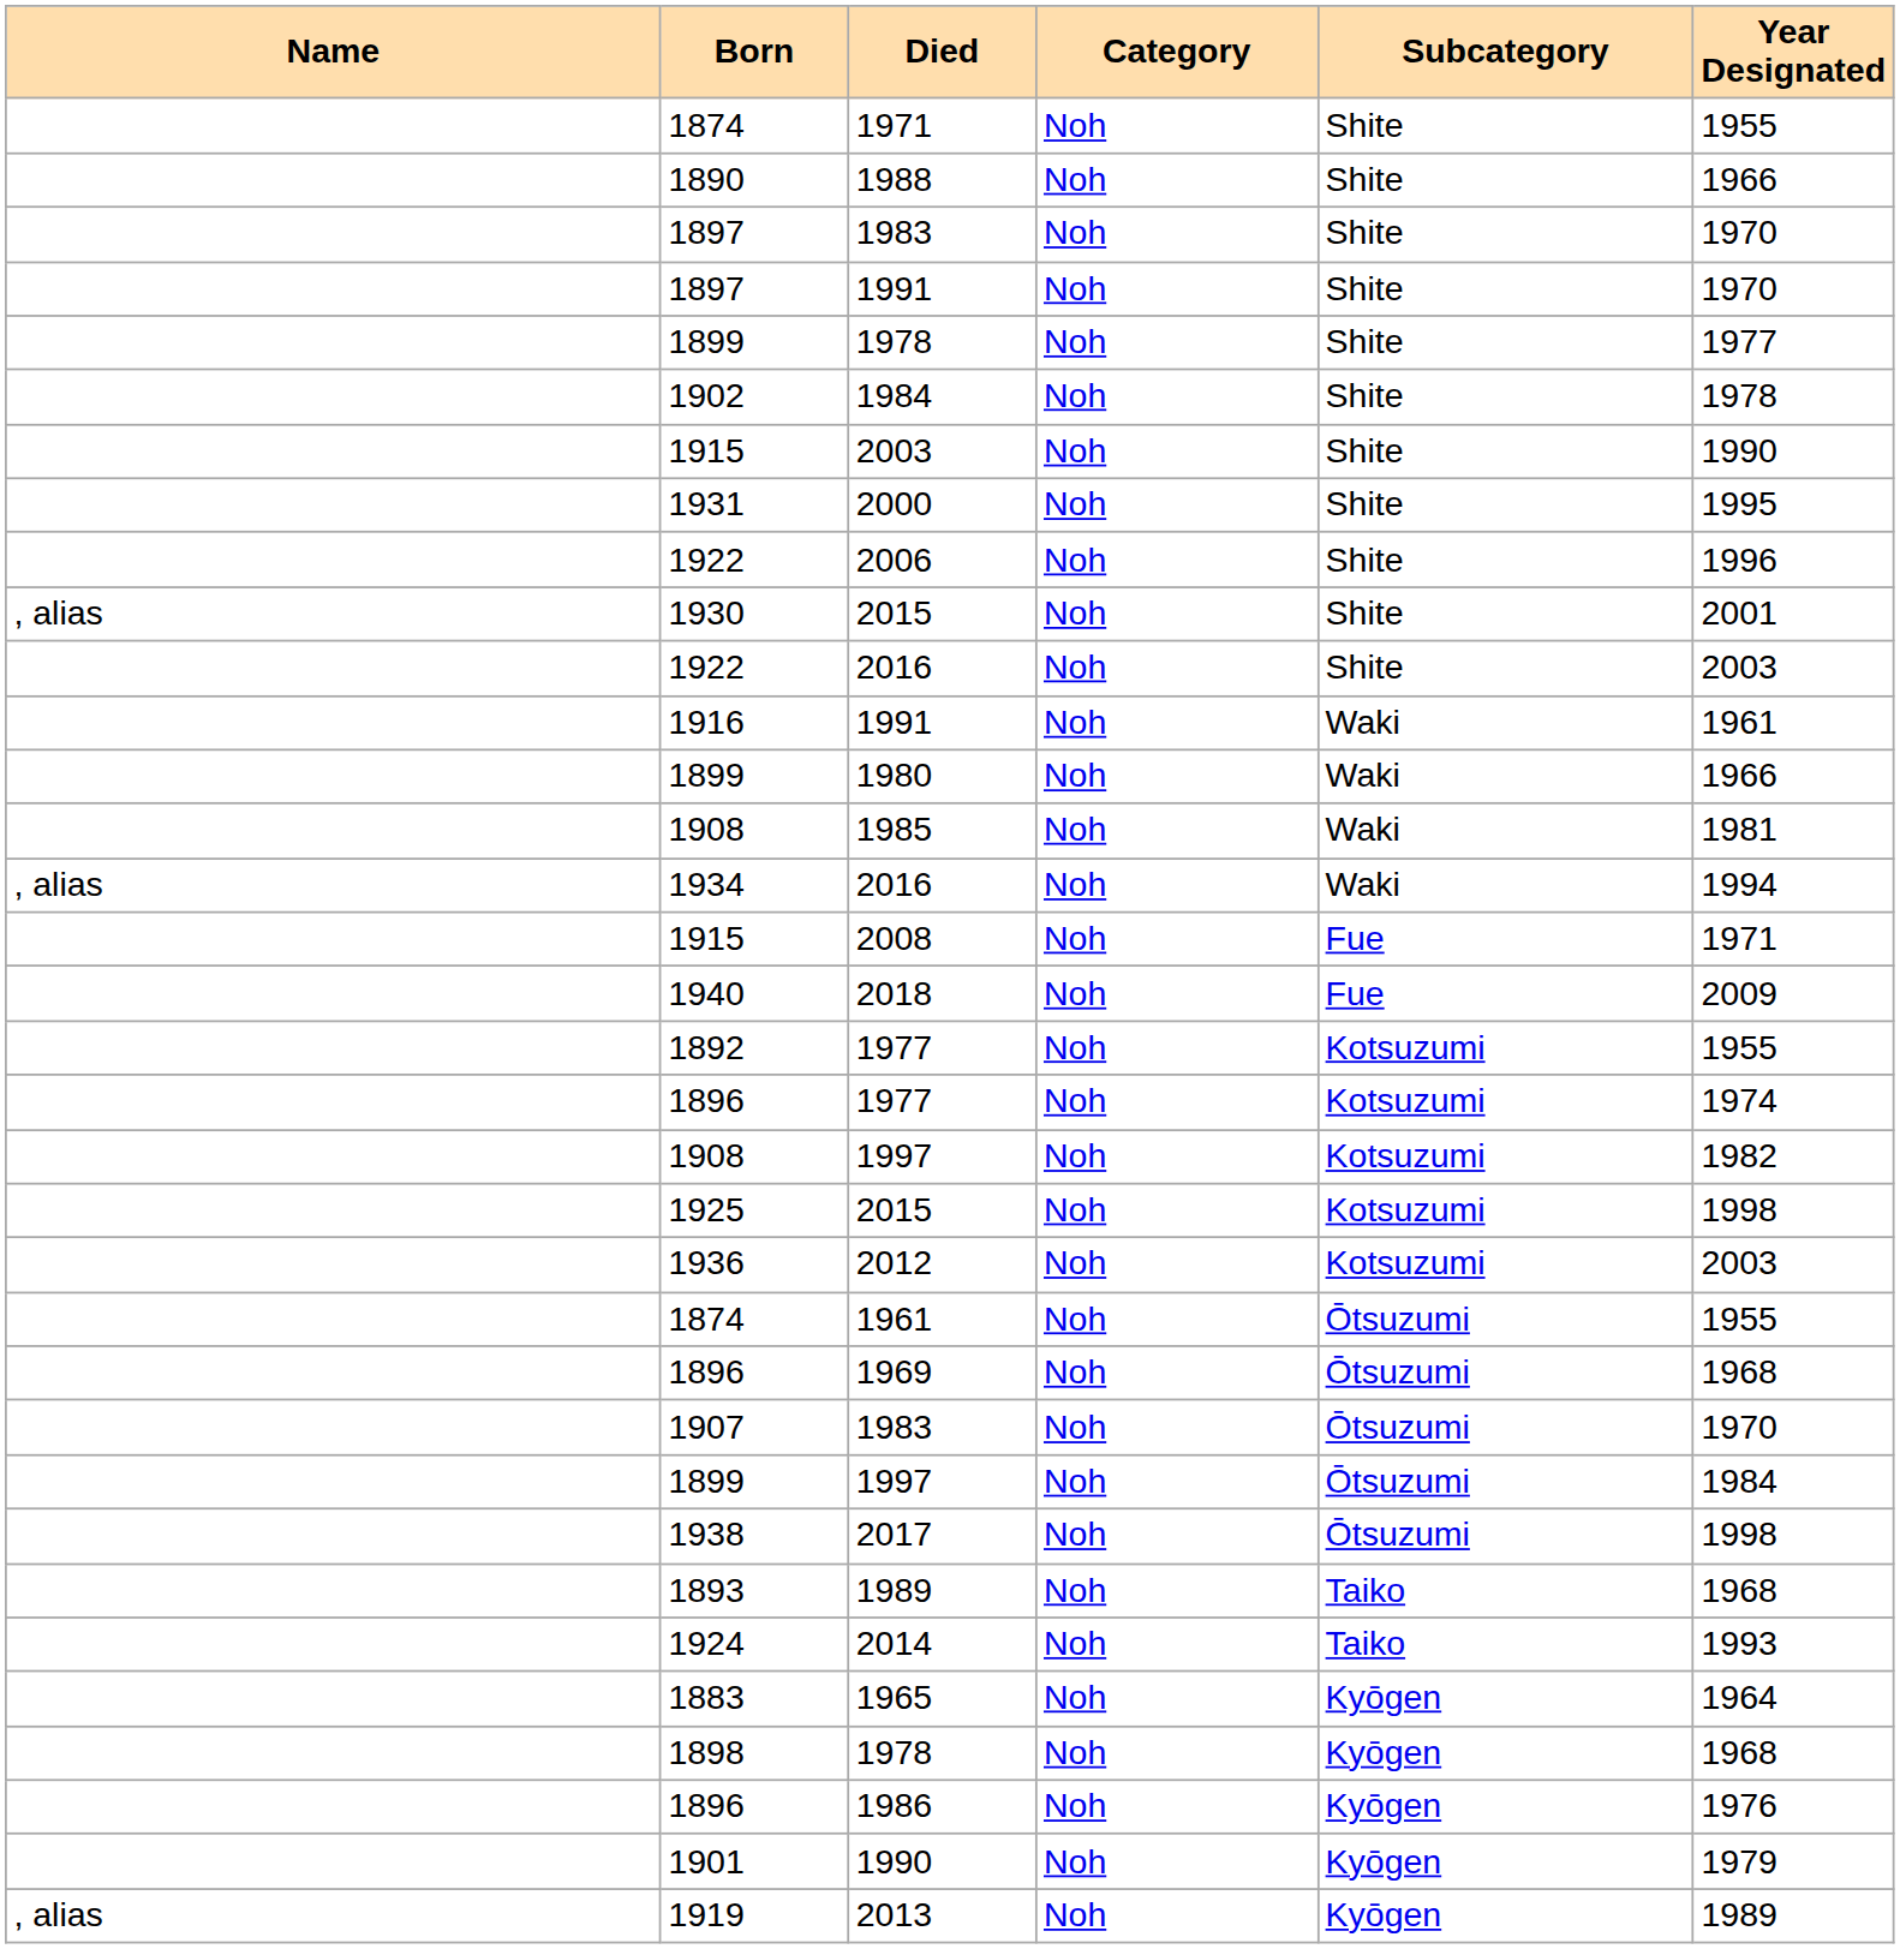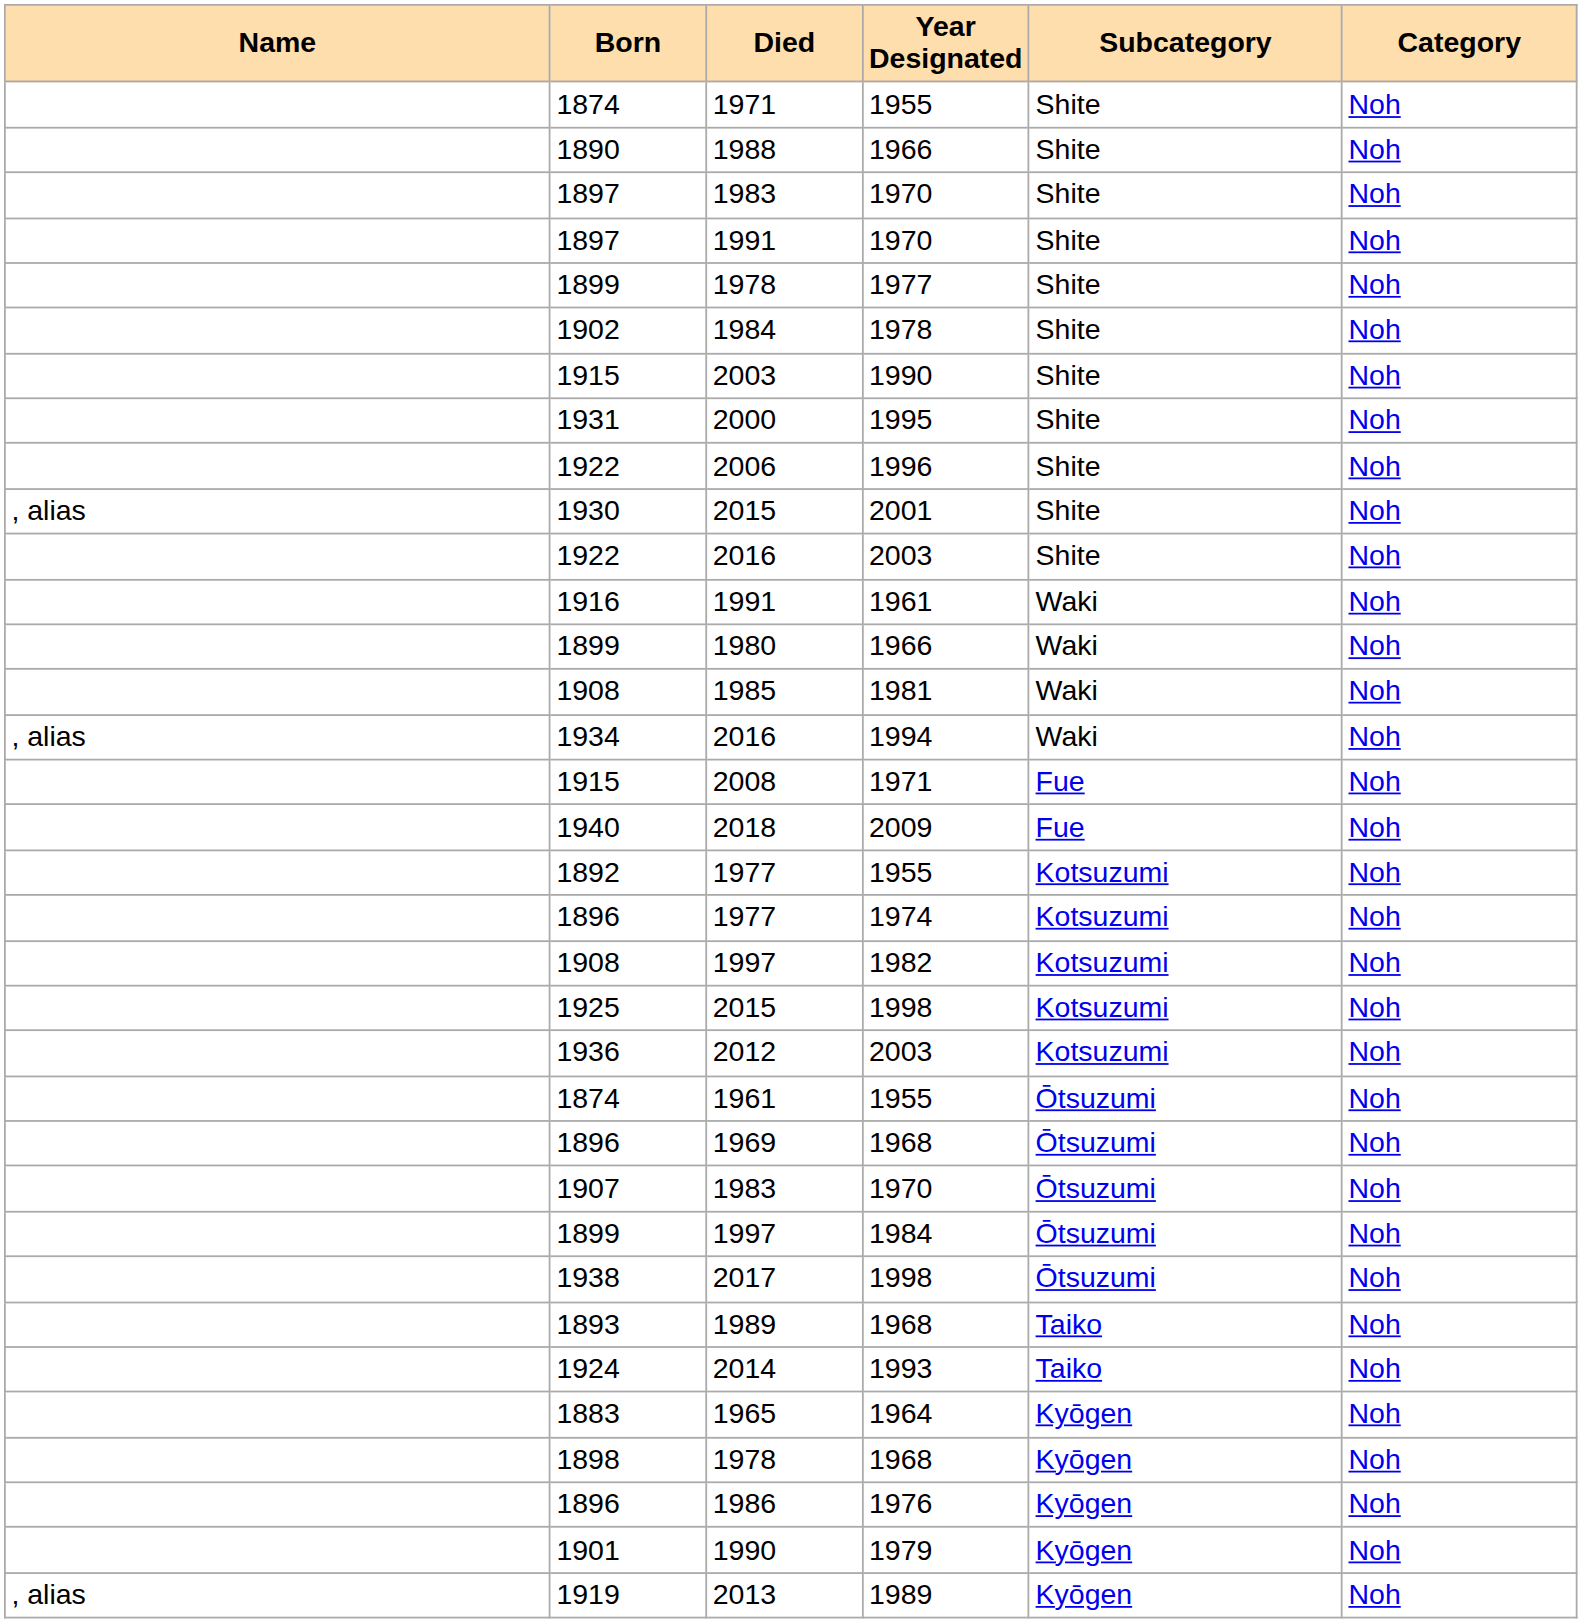 <table class="wikitable sortable"  width="100%" style="background:#ffffff;">
 <tr>
 <th width="35%" align="left" style="background:#ffdead;">Name</th>
 <th width="10%" align="left" style="background:#ffdead;">Born</th>
 <th width="10%" align="left" style="background:#ffdead;">Died</th>
+<th width="10%" align="left" style="background:#ffdead;">Year Designated</th>
+<th width="20%" align="left" style="background:#ffdead;">Subcategory</th>
 <th width="15%" align="left" style="background:#ffdead;">Category</th>
-<th width="20%" align="left" style="background:#ffdead;">Subcategory</th>
-<th width="10%" align="left" style="background:#ffdead;">Year Designated</th>
 </tr>
 <tr>
 <td></td>
 <td>1874</td>
 <td>1971</td>
+<td>1955</td>
+<td>Shite</td>
 <td><a href='#'>Noh</a></td>
-<td>Shite</td>
-<td>1955</td>
 </tr>
 <tr>
 <td></td>
 <td>1890</td>
 <td>1988</td>
+<td>1966</td>
+<td>Shite</td>
 <td><a href='#'>Noh</a></td>
-<td>Shite</td>
-<td>1966</td>
 </tr>
 <tr>
 <td></td>
 <td>1897</td>
 <td>1983</td>
+<td>1970</td>
+<td>Shite</td>
 <td><a href='#'>Noh</a></td>
-<td>Shite</td>
-<td>1970</td>
 </tr>
 <tr>
 <td></td>
 <td>1897</td>
 <td>1991</td>
+<td>1970</td>
+<td>Shite</td>
 <td><a href='#'>Noh</a></td>
-<td>Shite</td>
-<td>1970</td>
 </tr>
 <tr>
 <td></td>
 <td>1899</td>
 <td>1978</td>
+<td>1977</td>
+<td>Shite</td>
 <td><a href='#'>Noh</a></td>
-<td>Shite</td>
-<td>1977</td>
 </tr>
 <tr>
 <td></td>
 <td>1902</td>
 <td>1984</td>
+<td>1978</td>
+<td>Shite</td>
 <td><a href='#'>Noh</a></td>
-<td>Shite</td>
-<td>1978</td>
 </tr>
 <tr>
 <td></td>
 <td>1915</td>
 <td>2003</td>
+<td>1990</td>
+<td>Shite</td>
 <td><a href='#'>Noh</a></td>
-<td>Shite</td>
-<td>1990</td>
 </tr>
 <tr>
 <td></td>
 <td>1931</td>
 <td>2000</td>
+<td>1995</td>
+<td>Shite</td>
 <td><a href='#'>Noh</a></td>
-<td>Shite</td>
-<td>1995</td>
 </tr>
 <tr>
 <td></td>
 <td>1922</td>
 <td>2006</td>
+<td>1996</td>
+<td>Shite</td>
 <td><a href='#'>Noh</a></td>
-<td>Shite</td>
-<td>1996</td>
 </tr>
 <tr>
 <td>, alias </td>
 <td>1930</td>
 <td>2015</td>
+<td>2001</td>
+<td>Shite</td>
 <td><a href='#'>Noh</a></td>
-<td>Shite</td>
-<td>2001</td>
 </tr>
 <tr>
 <td></td>
 <td>1922</td>
 <td>2016</td>
+<td>2003</td>
+<td>Shite</td>
 <td><a href='#'>Noh</a></td>
-<td>Shite</td>
-<td>2003</td>
 </tr>
 <tr>
 <td></td>
 <td>1916</td>
 <td>1991</td>
+<td>1961</td>
+<td>Waki</td>
 <td><a href='#'>Noh</a></td>
-<td>Waki</td>
-<td>1961</td>
 </tr>
 <tr>
 <td></td>
 <td>1899</td>
 <td>1980</td>
+<td>1966</td>
+<td>Waki</td>
 <td><a href='#'>Noh</a></td>
-<td>Waki</td>
-<td>1966</td>
 </tr>
 <tr>
 <td></td>
 <td>1908</td>
 <td>1985</td>
+<td>1981</td>
+<td>Waki</td>
 <td><a href='#'>Noh</a></td>
-<td>Waki</td>
-<td>1981</td>
 </tr>
 <tr>
 <td>, alias </td>
 <td>1934</td>
 <td>2016</td>
+<td>1994</td>
+<td>Waki</td>
 <td><a href='#'>Noh</a></td>
-<td>Waki</td>
-<td>1994</td>
 </tr>
 <tr>
 <td></td>
 <td>1915</td>
 <td>2008</td>
+<td>1971</td>
+<td><a href='#'>Fue</a></td>
 <td><a href='#'>Noh</a></td>
-<td><a href='#'>Fue</a></td>
-<td>1971</td>
 </tr>
 <tr>
 <td></td>
 <td>1940</td>
 <td>2018</td>
+<td>2009</td>
+<td><a href='#'>Fue</a></td>
 <td><a href='#'>Noh</a></td>
-<td><a href='#'>Fue</a></td>
-<td>2009</td>
 </tr>
 <tr>
 <td></td>
 <td>1892</td>
 <td>1977</td>
+<td>1955</td>
+<td><a href='#'>Kotsuzumi</a></td>
 <td><a href='#'>Noh</a></td>
-<td><a href='#'>Kotsuzumi</a></td>
-<td>1955</td>
 </tr>
 <tr>
 <td></td>
 <td>1896</td>
 <td>1977</td>
+<td>1974</td>
+<td><a href='#'>Kotsuzumi</a></td>
 <td><a href='#'>Noh</a></td>
-<td><a href='#'>Kotsuzumi</a></td>
-<td>1974</td>
 </tr>
 <tr>
 <td></td>
 <td>1908</td>
 <td>1997</td>
+<td>1982</td>
+<td><a href='#'>Kotsuzumi</a></td>
 <td><a href='#'>Noh</a></td>
-<td><a href='#'>Kotsuzumi</a></td>
-<td>1982</td>
 </tr>
 <tr>
 <td></td>
 <td>1925</td>
 <td>2015</td>
+<td>1998</td>
+<td><a href='#'>Kotsuzumi</a></td>
 <td><a href='#'>Noh</a></td>
-<td><a href='#'>Kotsuzumi</a></td>
-<td>1998</td>
 </tr>
 <tr>
 <td></td>
 <td>1936</td>
 <td>2012</td>
+<td>2003</td>
+<td><a href='#'>Kotsuzumi</a></td>
 <td><a href='#'>Noh</a></td>
-<td><a href='#'>Kotsuzumi</a></td>
-<td>2003</td>
 </tr>
 <tr>
 <td></td>
 <td>1874</td>
 <td>1961</td>
+<td>1955</td>
+<td><a href='#'>Ōtsuzumi</a></td>
 <td><a href='#'>Noh</a></td>
-<td><a href='#'>Ōtsuzumi</a></td>
-<td>1955</td>
 </tr>
 <tr>
 <td></td>
 <td>1896</td>
 <td>1969</td>
+<td>1968</td>
+<td><a href='#'>Ōtsuzumi</a></td>
 <td><a href='#'>Noh</a></td>
-<td><a href='#'>Ōtsuzumi</a></td>
-<td>1968</td>
 </tr>
 <tr>
 <td></td>
 <td>1907</td>
 <td>1983</td>
+<td>1970</td>
+<td><a href='#'>Ōtsuzumi</a></td>
 <td><a href='#'>Noh</a></td>
-<td><a href='#'>Ōtsuzumi</a></td>
-<td>1970</td>
 </tr>
 <tr>
 <td></td>
 <td>1899</td>
 <td>1997</td>
+<td>1984</td>
+<td><a href='#'>Ōtsuzumi</a></td>
 <td><a href='#'>Noh</a></td>
-<td><a href='#'>Ōtsuzumi</a></td>
-<td>1984</td>
 </tr>
 <tr>
 <td></td>
 <td>1938</td>
 <td>2017</td>
+<td>1998</td>
+<td><a href='#'>Ōtsuzumi</a></td>
 <td><a href='#'>Noh</a></td>
-<td><a href='#'>Ōtsuzumi</a></td>
-<td>1998</td>
 </tr>
 <tr>
 <td></td>
 <td>1893</td>
 <td>1989</td>
+<td>1968</td>
+<td><a href='#'>Taiko</a></td>
 <td><a href='#'>Noh</a></td>
-<td><a href='#'>Taiko</a></td>
-<td>1968</td>
 </tr>
 <tr>
 <td></td>
 <td>1924</td>
 <td>2014</td>
+<td>1993</td>
+<td><a href='#'>Taiko</a></td>
 <td><a href='#'>Noh</a></td>
-<td><a href='#'>Taiko</a></td>
-<td>1993</td>
 </tr>
 <tr>
 <td></td>
 <td>1883</td>
 <td>1965</td>
+<td>1964</td>
+<td><a href='#'>Kyōgen</a></td>
 <td><a href='#'>Noh</a></td>
-<td><a href='#'>Kyōgen</a></td>
-<td>1964</td>
 </tr>
 <tr>
 <td></td>
 <td>1898</td>
 <td>1978</td>
+<td>1968</td>
+<td><a href='#'>Kyōgen</a></td>
 <td><a href='#'>Noh</a></td>
-<td><a href='#'>Kyōgen</a></td>
-<td>1968</td>
 </tr>
 <tr>
 <td></td>
 <td>1896</td>
 <td>1986</td>
+<td>1976</td>
+<td><a href='#'>Kyōgen</a></td>
 <td><a href='#'>Noh</a></td>
-<td><a href='#'>Kyōgen</a></td>
-<td>1976</td>
 </tr>
 <tr>
 <td></td>
 <td>1901</td>
 <td>1990</td>
+<td>1979</td>
+<td><a href='#'>Kyōgen</a></td>
 <td><a href='#'>Noh</a></td>
-<td><a href='#'>Kyōgen</a></td>
-<td>1979</td>
 </tr>
 <tr>
 <td>, alias </td>
 <td>1919</td>
 <td>2013</td>
+<td>1989</td>
+<td><a href='#'>Kyōgen</a></td>
 <td><a href='#'>Noh</a></td>
-<td><a href='#'>Kyōgen</a></td>
-<td>1989</td>
 </tr>
 </table>
